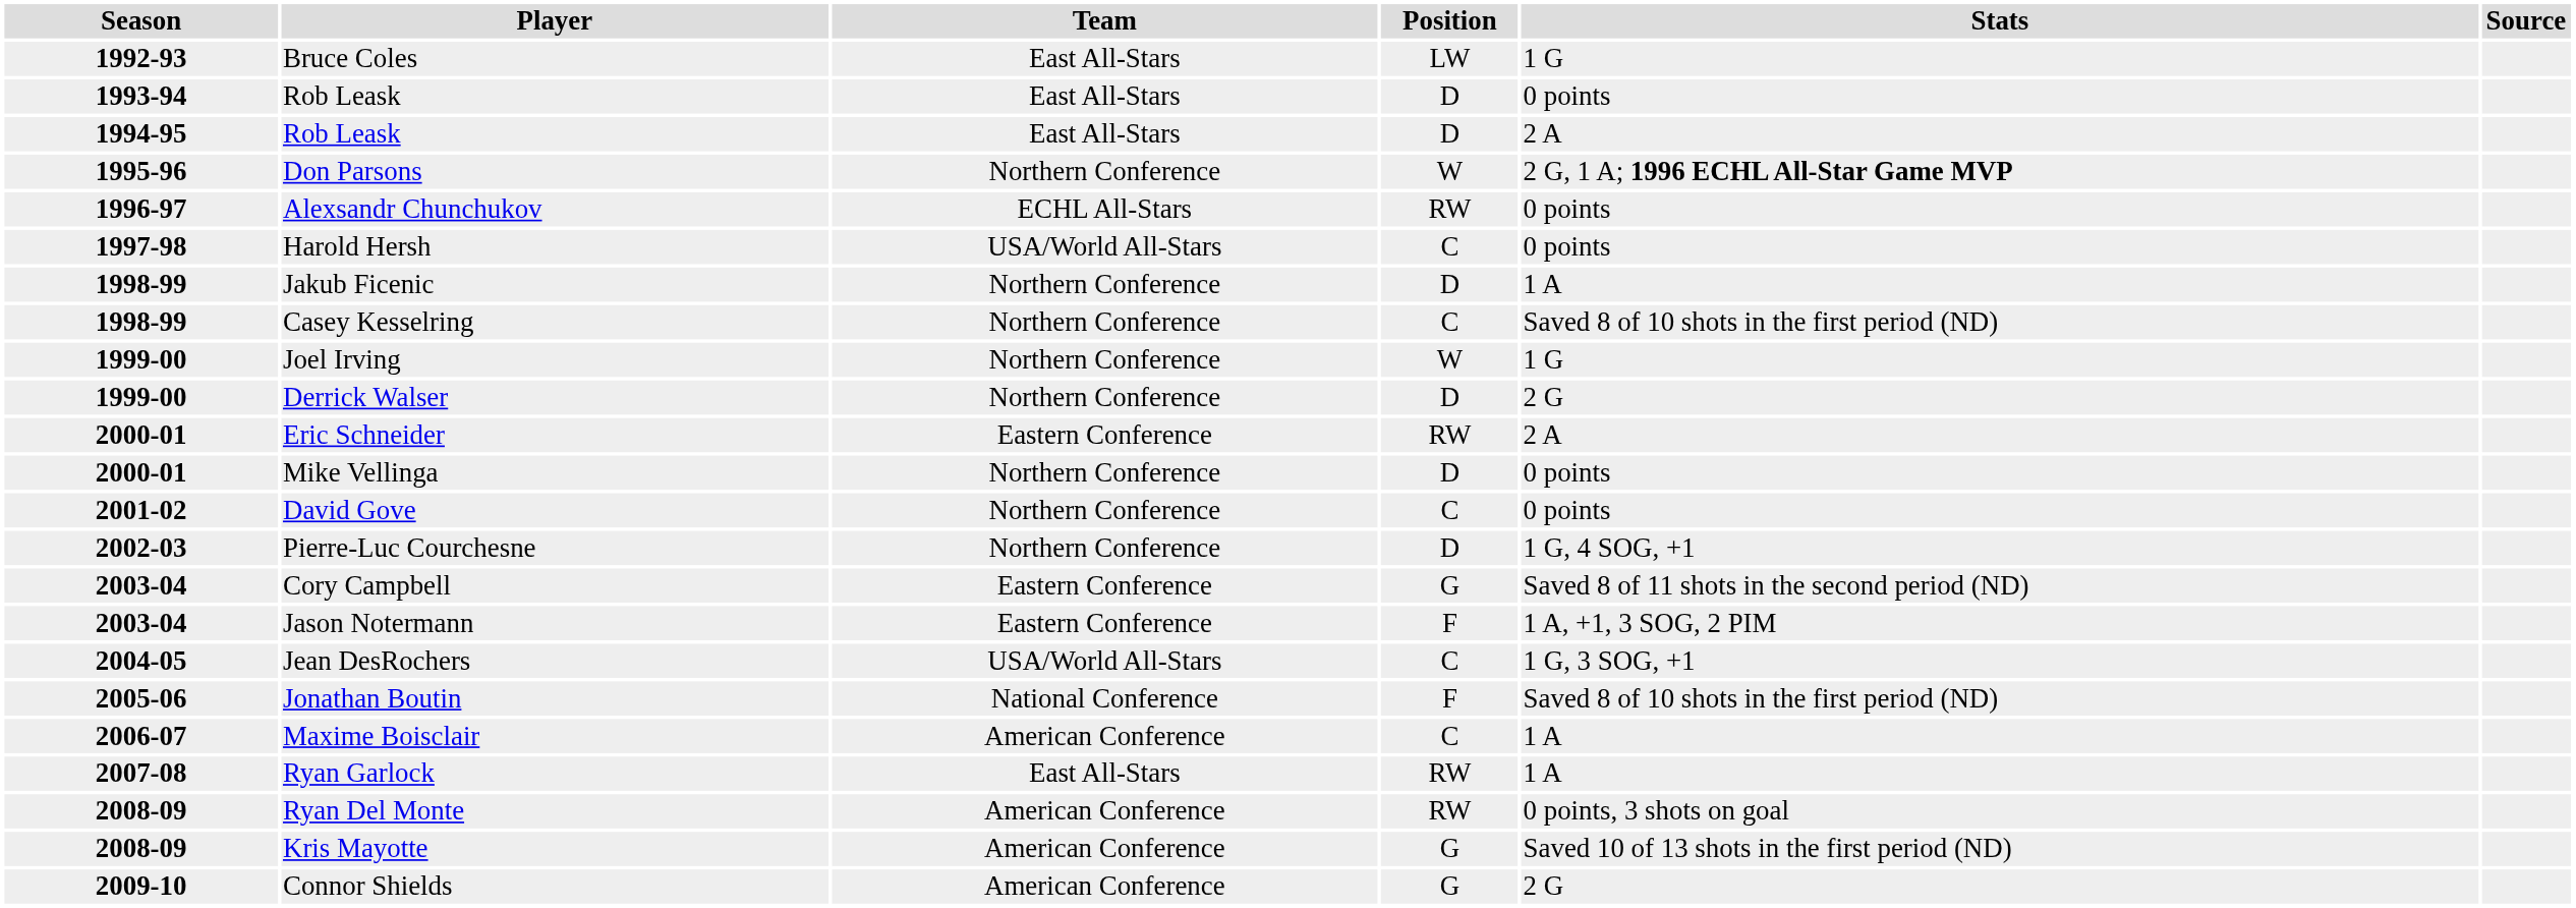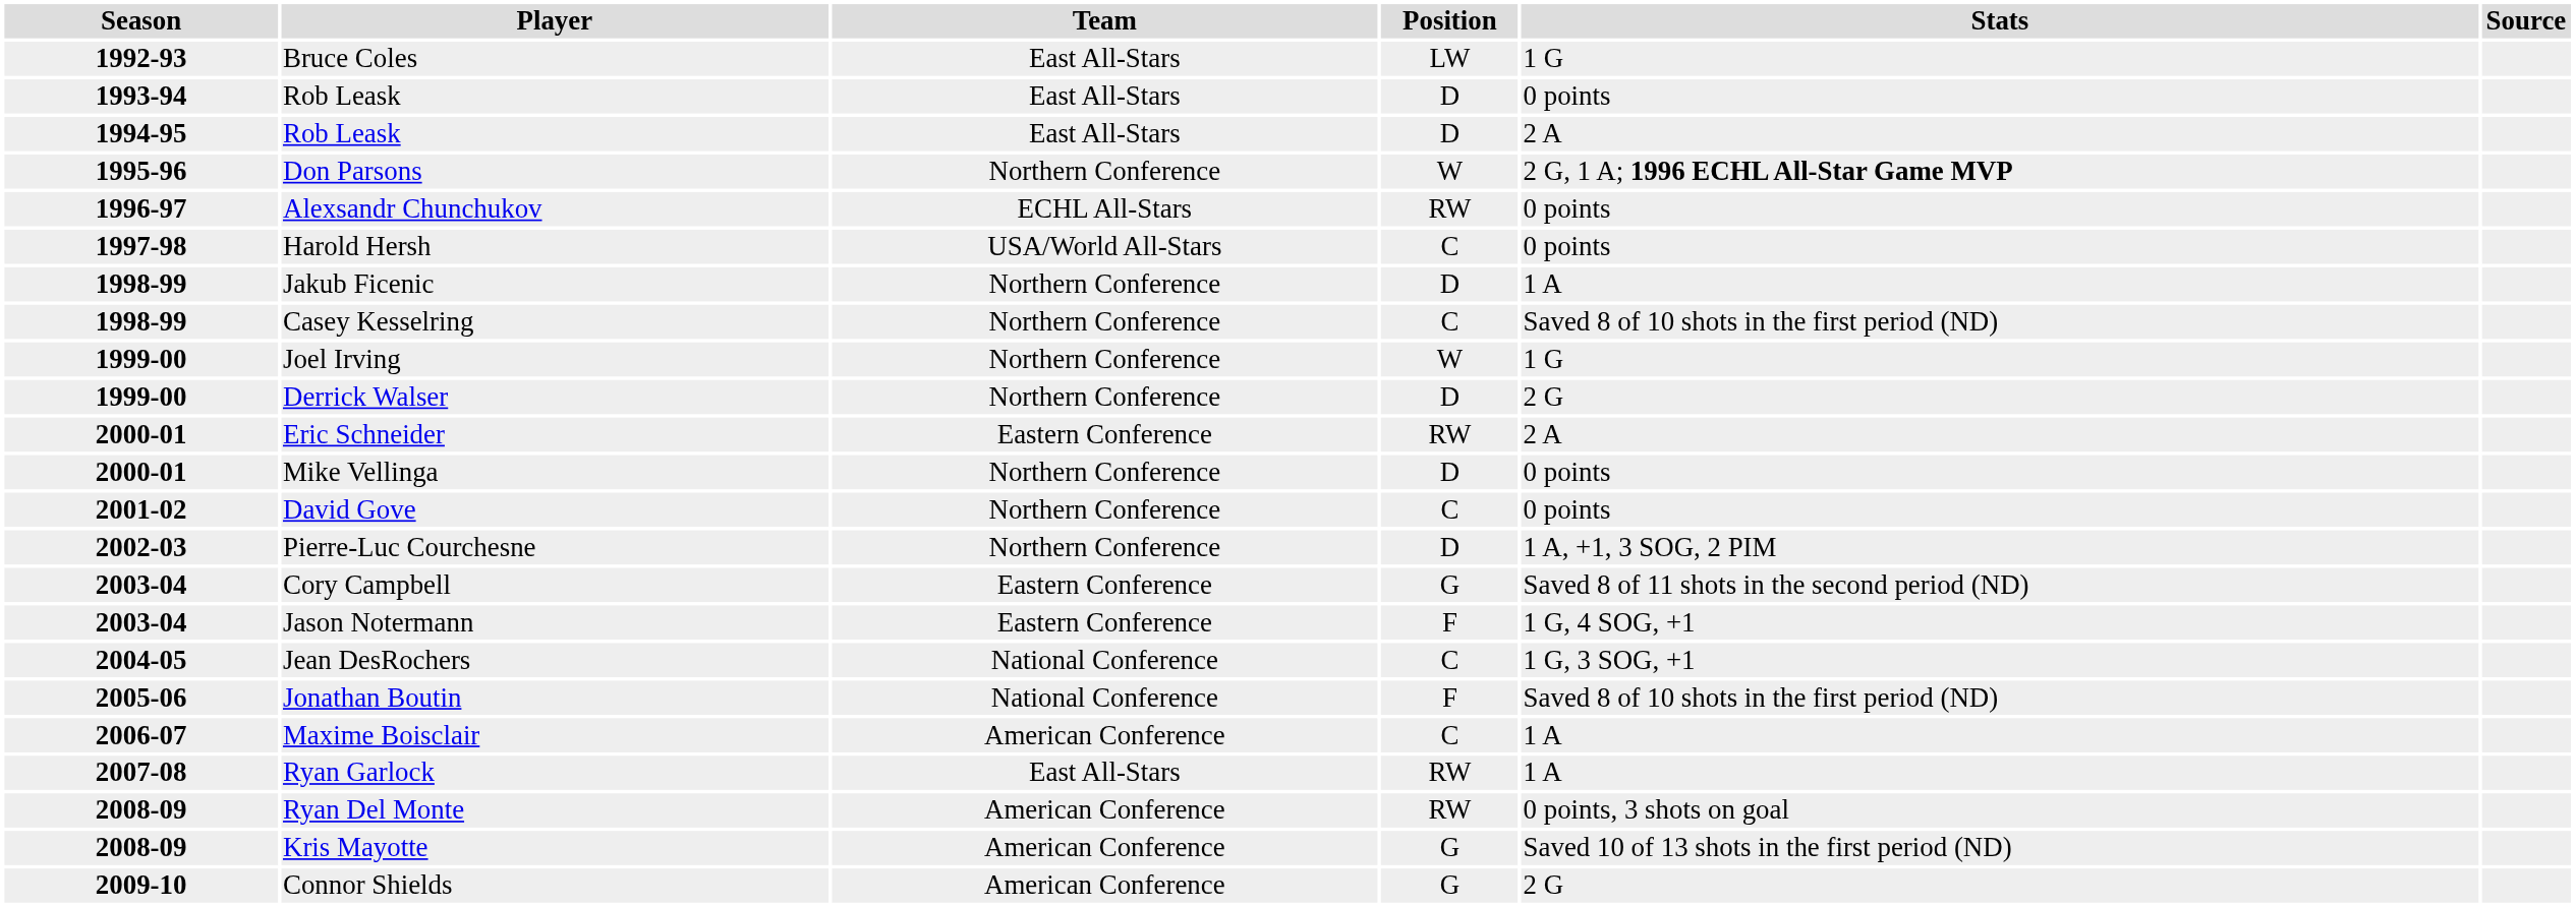 <table width=95%>
 <tr>
 <th colspan=3></th>
 </tr>
 <tr bgcolor="#dddddd">
 <th width=10%>Season</th>
 <th width=20%>Player</th>
 <th width=20%>Team</th>
 <th width=5%>Position</th>
 <th width=35%>Stats</th>
 <th width=3%>Source</th>
 </tr>
 <tr bgcolor="#eeeeee">
 <td align=center><strong>1992-93</strong></td>
 <td>Bruce Coles</td>
 <td align=center>East All-Stars</td>
 <td align=center>LW</td>
 <td>1 G</td>
 <td></td>
 </tr>
 <tr bgcolor="#eeeeee">
 <td align=center><strong>1993-94</strong></td>
 <td>Rob Leask</td>
 <td align=center>East All-Stars</td>
 <td align=center>D</td>
 <td>0 points</td>
 <td></td>
 </tr>
 <tr bgcolor="#eeeeee">
 <td align=center><strong>1994-95</strong></td>
 <td><a href='#'>Rob Leask</a></td>
 <td align=center>East All-Stars</td>
 <td align=center>D</td>
 <td>2 A</td>
 <td></td>
 </tr>
 <tr bgcolor="#eeeeee">
 <td align=center><strong>1995-96</strong></td>
 <td><a href='#'>Don Parsons</a></td>
 <td align=center>Northern Conference</td>
 <td align=center>W</td>
 <td>2 G, 1 A; <strong>1996 ECHL All-Star Game MVP</strong></td>
 <td></td>
 </tr>
 <tr bgcolor="#eeeeee">
 <td align=center><strong>1996-97</strong></td>
 <td><a href='#'>Alexsandr Chunchukov</a></td>
 <td align=center>ECHL All-Stars</td>
 <td align=center>RW</td>
 <td>0 points</td>
 <td></td>
 </tr>
 <tr bgcolor="#eeeeee">
 <td align=center><strong>1997-98</strong></td>
 <td>Harold Hersh</td>
 <td align=center>USA/World All-Stars</td>
 <td align=center>C</td>
 <td>0 points </td>
 <td></td>
 </tr>
 <tr bgcolor="#eeeeee">
 <td align=center><strong>1998-99</strong></td>
 <td>Jakub Ficenic</td>
 <td align=center>Northern Conference</td>
 <td align=center>D</td>
 <td>1 A</td>
 <td></td>
 </tr>
 <tr bgcolor="#eeeeee">
 <td align=center><strong>1998-99</strong></td>
 <td>Casey Kesselring</td>
 <td align=center>Northern Conference</td>
 <td align=center>C</td>
 <td>Saved 8 of 10 shots in the first period (ND)</td>
 <td></td>
 </tr>
 <tr bgcolor="#eeeeee">
 <td align=center><strong>1999-00</strong></td>
 <td>Joel Irving</td>
 <td align=center>Northern Conference</td>
 <td align=center>W</td>
 <td>1 G</td>
 <td></td>
 </tr>
 <tr bgcolor="#eeeeee">
 <td align=center><strong>1999-00</strong></td>
 <td><a href='#'>Derrick Walser</a></td>
 <td align=center>Northern Conference</td>
 <td align=center>D</td>
 <td>2 G</td>
 <td></td>
 </tr>
 <tr bgcolor="#eeeeee">
 <td align=center><strong>2000-01</strong></td>
 <td><a href='#'>Eric Schneider</a></td>
 <td align=center>Eastern Conference</td>
 <td align=center>RW</td>
 <td>2 A</td>
 <td></td>
 </tr>
 <tr bgcolor="#eeeeee">
 <td align=center><strong>2000-01</strong></td>
 <td>Mike Vellinga</td>
 <td align=center>Northern Conference</td>
 <td align=center>D</td>
 <td>0 points </td>
 <td></td>
 </tr>
 <tr bgcolor="#eeeeee">
 <td align=center><strong>2001-02</strong></td>
 <td><a href='#'>David Gove</a></td>
 <td align=center>Northern Conference</td>
 <td align=center>C</td>
 <td>0 points</td>
 <td></td>
 </tr>
 <tr bgcolor="#eeeeee">
 <td align=center><strong>2002-03</strong></td>
 <td>Pierre-Luc Courchesne</td>
 <td align=center>Northern Conference</td>
 <td align=center>D</td>
-<td>1 G, 4 SOG, +1</td>
+<td>1 A, +1, 3 SOG, 2 PIM</td>
 <td></td>
 </tr>
 <tr bgcolor="#eeeeee">
 <td align=center><strong>2003-04</strong></td>
 <td>Cory Campbell</td>
 <td align=center>Eastern Conference</td>
 <td align=center>G</td>
 <td>Saved 8 of 11 shots in the second period (ND)</td>
 <td></td>
 </tr>
 <tr bgcolor="#eeeeee">
 <td align=center><strong>2003-04</strong></td>
 <td>Jason Notermann</td>
 <td align=center>Eastern Conference</td>
 <td align=center>F</td>
-<td>1 A, +1, 3 SOG, 2 PIM</td>
+<td>1 G, 4 SOG, +1</td>
 <td></td>
 </tr>
 <tr bgcolor="#eeeeee">
 <td align=center><strong>2004-05</strong></td>
 <td>Jean DesRochers</td>
-<td align=center>USA/World All-Stars</td>
+<td align=center>National Conference</td>
 <td align=center>C</td>
 <td>1 G, 3 SOG, +1</td>
 <td></td>
 </tr>
 <tr bgcolor="#eeeeee">
 <td align=center><strong>2005-06</strong></td>
 <td><a href='#'>Jonathan Boutin</a></td>
 <td align=center>National Conference</td>
 <td align=center>F</td>
 <td>Saved 8 of 10 shots in the first period (ND)</td>
 <td></td>
 </tr>
 <tr bgcolor="#eeeeee">
 <td align=center><strong>2006-07</strong></td>
 <td><a href='#'>Maxime Boisclair</a></td>
 <td align=center>American Conference</td>
 <td align=center>C</td>
 <td>1 A</td>
 <td></td>
 </tr>
 <tr bgcolor="#eeeeee">
 <td align=center><strong>2007-08</strong></td>
 <td><a href='#'>Ryan Garlock</a></td>
 <td align=center>East All-Stars</td>
 <td align=center>RW</td>
 <td>1 A</td>
 <td></td>
 </tr>
 <tr bgcolor="#eeeeee">
 <td align=center><strong>2008-09</strong></td>
 <td><a href='#'>Ryan Del Monte</a></td>
 <td align=center>American Conference</td>
 <td align=center>RW</td>
 <td>0 points, 3 shots on goal</td>
 <td></td>
 </tr>
 <tr bgcolor="#eeeeee">
 <td align=center><strong>2008-09</strong></td>
 <td><a href='#'>Kris Mayotte</a></td>
 <td align=center>American Conference</td>
 <td align=center>G</td>
 <td>Saved 10 of 13 shots in the first period (ND)</td>
 <td></td>
 </tr>
 <tr bgcolor="#eeeeee">
 <td align=center><strong>2009-10</strong></td>
 <td>Connor Shields</td>
 <td align=center>American Conference</td>
 <td align=center>G</td>
 <td>2 G</td>
 <td></td>
 </tr>
 </table>
